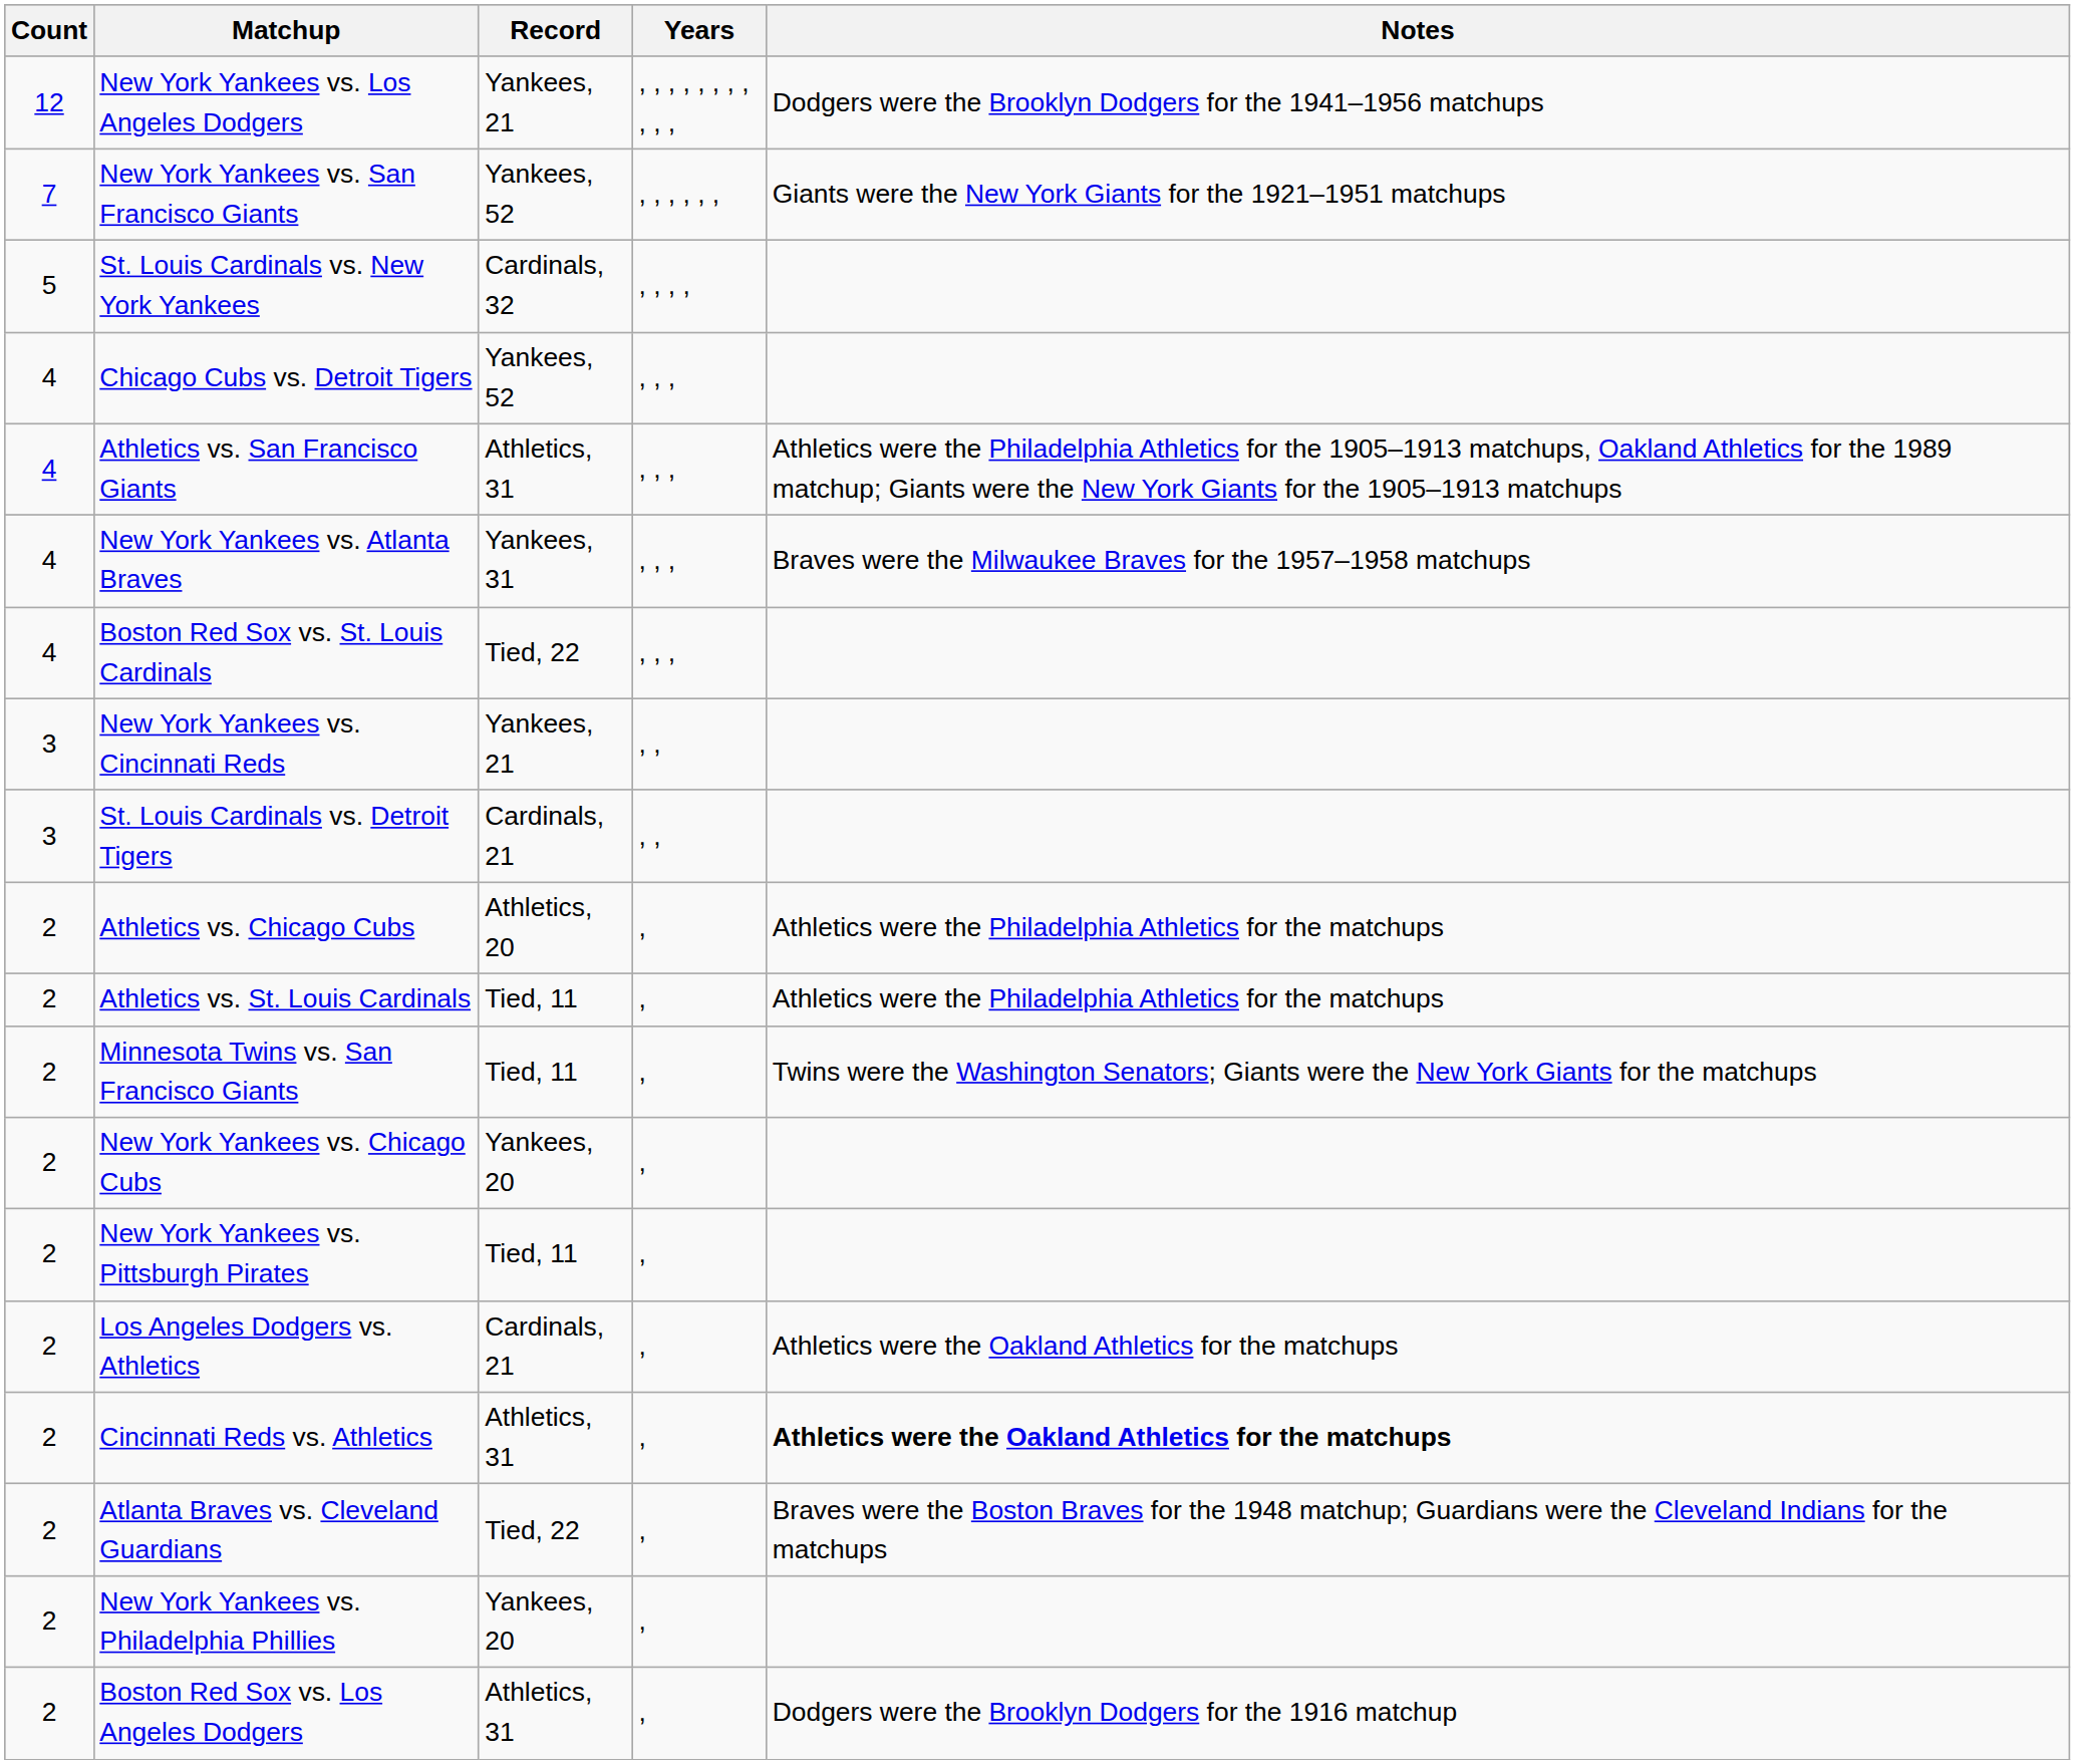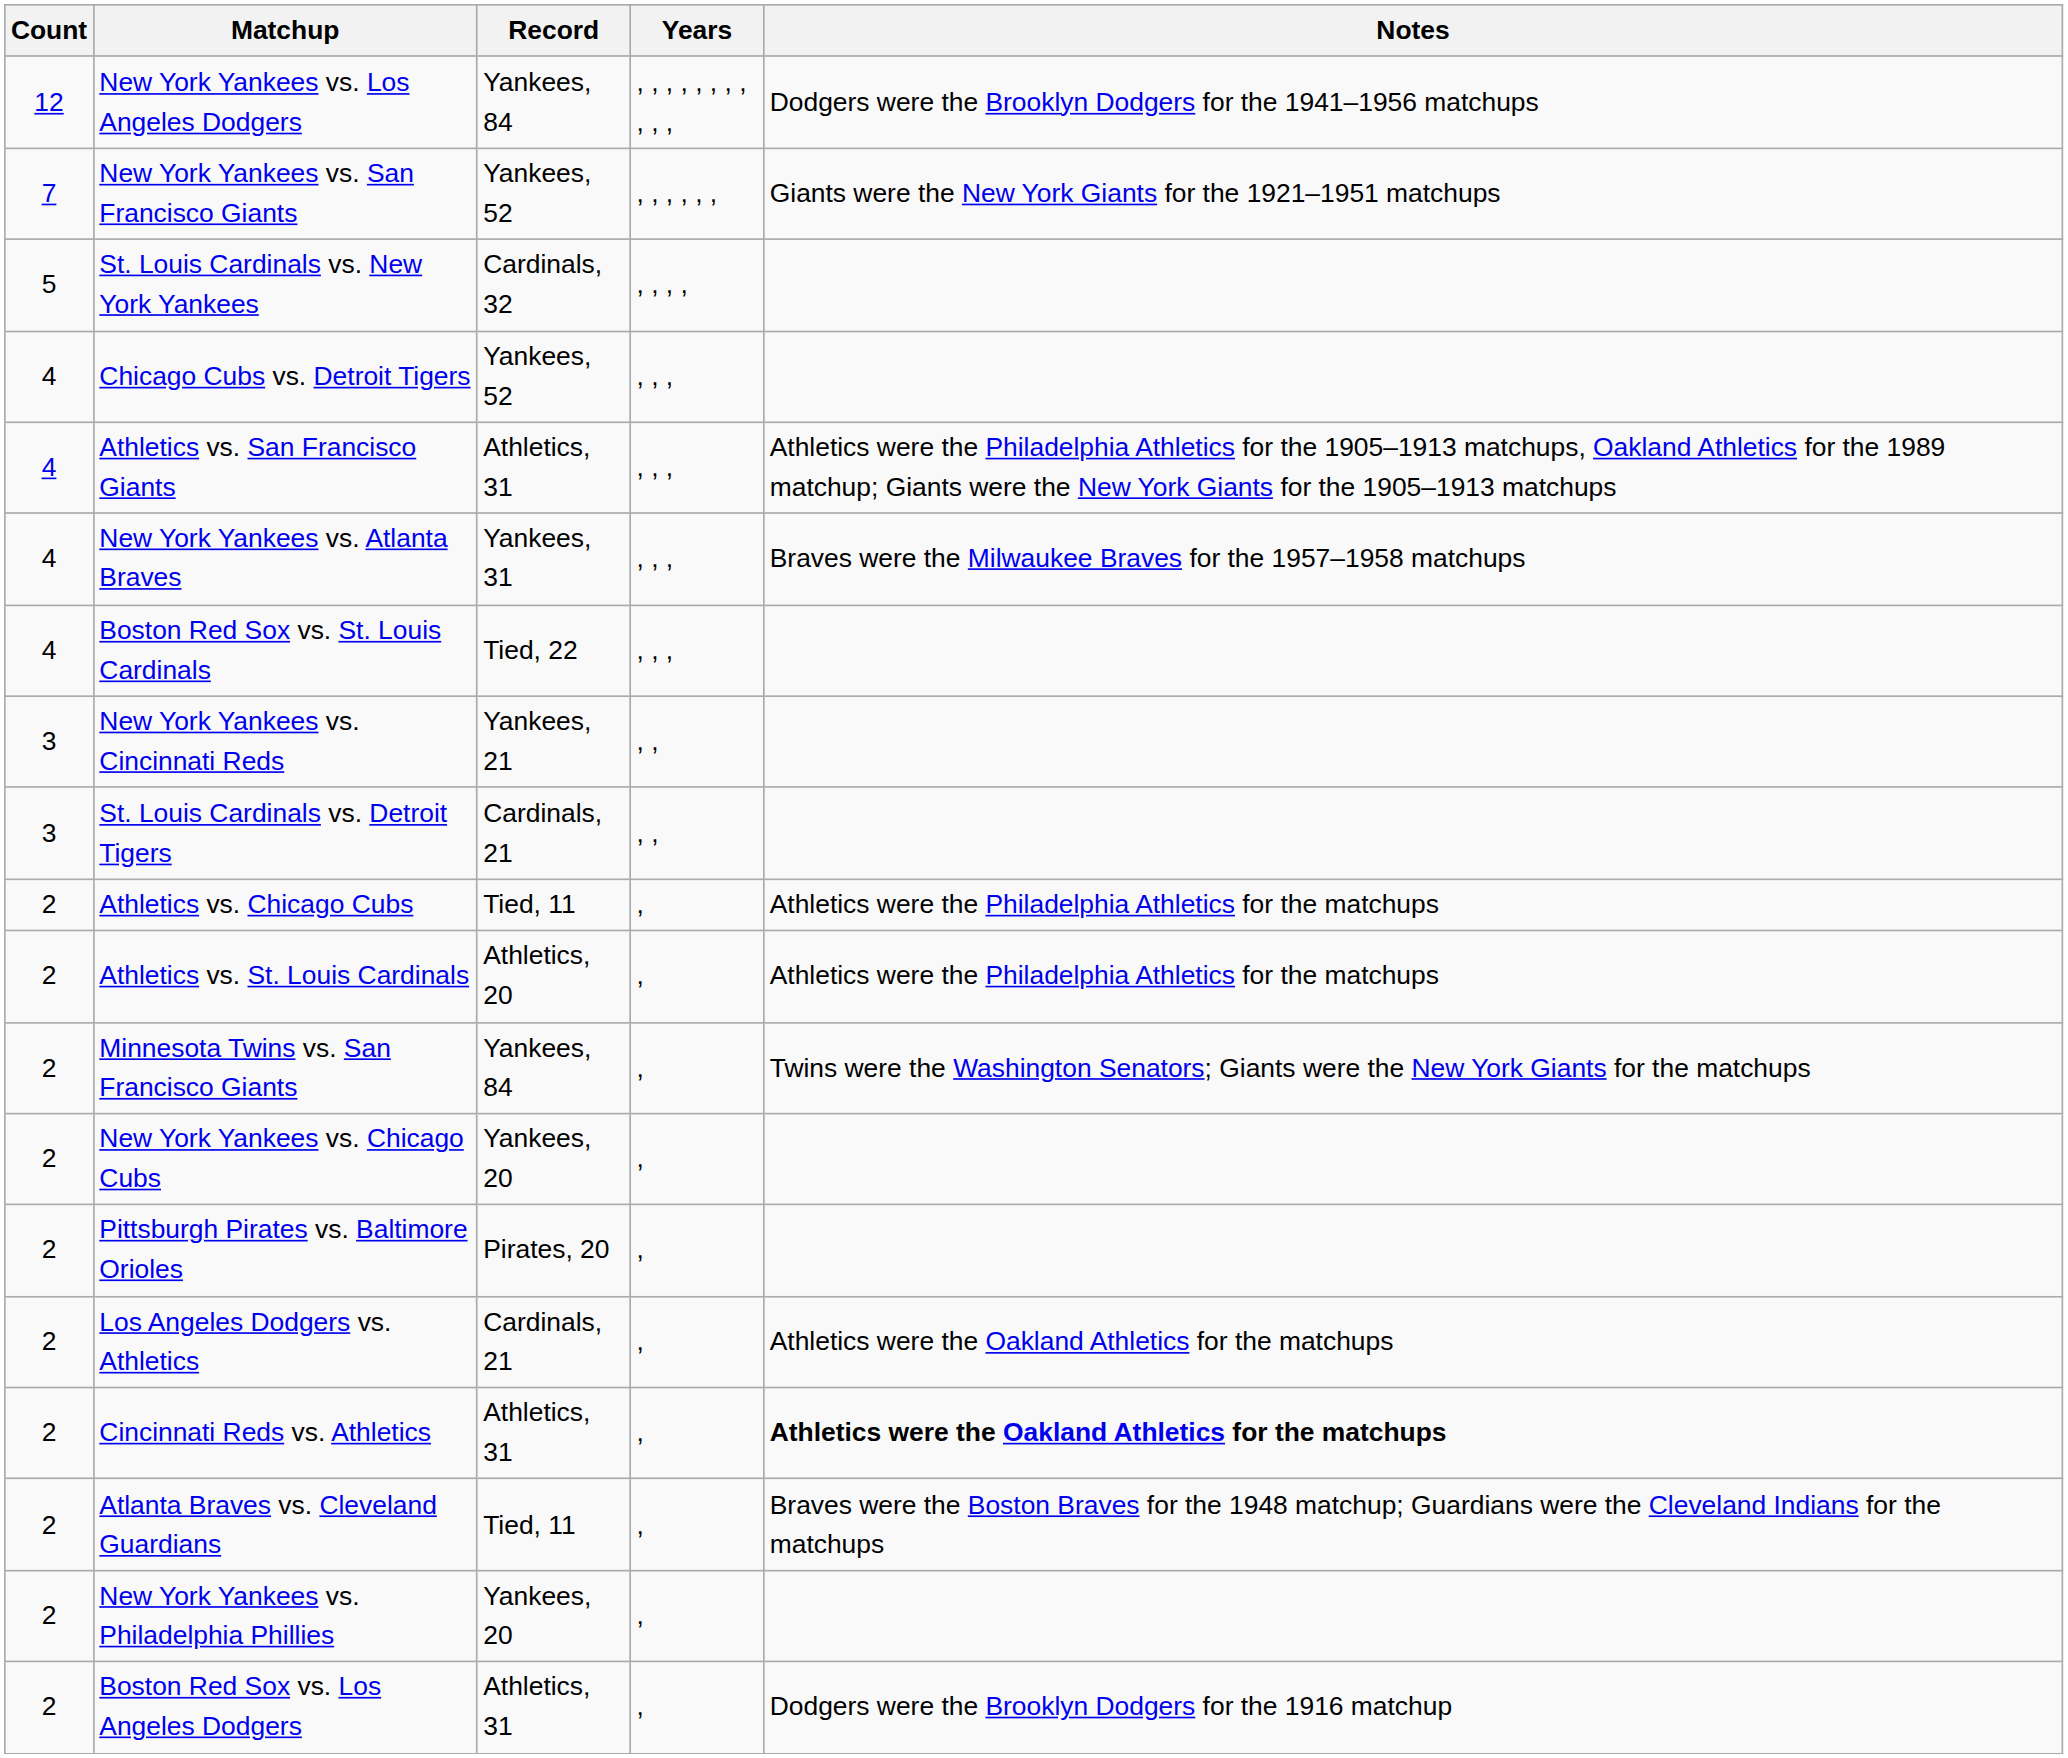 <table class="wikitable" style="font-size:1.00em; line-height:1.5em;">
 <tr>
 <th>Count</th>
 <th>Matchup</th>
 <th>Record</th>
 <th>Years</th>
 <th>Notes</th>
 </tr>
 <tr>
 <td align="center"><a href='#'>12</a></td>
 <td><a href='#'>New York Yankees</a> vs. <a href='#'>Los Angeles Dodgers</a></td>
-<td>Yankees, 21</td>
+<td>Yankees, 84</td>
 <td>, , , , , , , , , , , </td>
 <td>Dodgers were the <a href='#'>Brooklyn Dodgers</a> for the 1941–1956 matchups</td>
 </tr>
 <tr>
 <td align="center"><a href='#'>7</a></td>
 <td><a href='#'>New York Yankees</a> vs. <a href='#'>San Francisco Giants</a></td>
 <td>Yankees, 52</td>
 <td>, , , , , , </td>
 <td>Giants were the <a href='#'>New York Giants</a> for the 1921–1951 matchups</td>
 </tr>
 <tr>
 <td align="center">5</td>
 <td><a href='#'>St. Louis Cardinals</a> vs. <a href='#'>New York Yankees</a></td>
 <td>Cardinals, 32</td>
 <td>, , , , </td>
 <td></td>
 </tr>
 <tr>
 <td align="center">4</td>
 <td><a href='#'>Chicago Cubs</a> vs. <a href='#'>Detroit Tigers</a></td>
 <td>Yankees, 52</td>
 <td>, , , </td>
 <td></td>
 </tr>
 <tr>
 <td align="center"><a href='#'>4</a></td>
 <td><a href='#'>Athletics</a> vs. <a href='#'>San Francisco Giants</a></td>
 <td>Athletics, 31</td>
 <td>, , , </td>
 <td>Athletics were the <a href='#'>Philadelphia Athletics</a> for the 1905–1913 matchups, <a href='#'>Oakland Athletics</a> for the 1989 matchup; Giants were the <a href='#'>New York Giants</a> for the 1905–1913 matchups</td>
 </tr>
 <tr>
 <td align="center">4</td>
 <td><a href='#'>New York Yankees</a> vs. <a href='#'>Atlanta Braves</a></td>
 <td>Yankees, 31</td>
 <td>, , , </td>
 <td>Braves were the <a href='#'>Milwaukee Braves</a> for the 1957–1958 matchups</td>
 </tr>
 <tr>
 <td align="center">4</td>
 <td><a href='#'>Boston Red Sox</a> vs. <a href='#'>St. Louis Cardinals</a></td>
 <td>Tied, 22</td>
 <td>, , , </td>
 <td></td>
 </tr>
 <tr>
 <td align="center">3</td>
 <td><a href='#'>New York Yankees</a> vs. <a href='#'>Cincinnati Reds</a></td>
 <td>Yankees, 21</td>
 <td>, , </td>
 <td></td>
 </tr>
 <tr>
 <td align="center">3</td>
 <td><a href='#'>St. Louis Cardinals</a> vs. <a href='#'>Detroit Tigers</a></td>
 <td>Cardinals, 21</td>
 <td>, , </td>
 <td></td>
 </tr>
 <tr>
 <td align="center">2</td>
 <td><a href='#'>Athletics</a> vs. <a href='#'>Chicago Cubs</a></td>
+<td>Tied, 11</td>
+<td>, </td>
+<td>Athletics were the <a href='#'>Philadelphia Athletics</a> for the matchups</td>
+</tr>
+<tr>
+<td align="center">2</td>
+<td><a href='#'>Athletics</a> vs. <a href='#'>St. Louis Cardinals</a></td>
 <td>Athletics, 20</td>
 <td>, </td>
 <td>Athletics were the <a href='#'>Philadelphia Athletics</a> for the matchups</td>
 </tr>
 <tr>
 <td align="center">2</td>
-<td><a href='#'>Athletics</a> vs. <a href='#'>St. Louis Cardinals</a></td>
-<td>Tied, 11</td>
-<td>, </td>
-<td>Athletics were the <a href='#'>Philadelphia Athletics</a> for the matchups</td>
-</tr>
-<tr>
-<td align="center">2</td>
 <td><a href='#'>Minnesota Twins</a> vs. <a href='#'>San Francisco Giants</a></td>
-<td>Tied, 11</td>
+<td>Yankees, 84</td>
 <td>, </td>
 <td>Twins were the <a href='#'>Washington Senators</a>; Giants were the <a href='#'>New York Giants</a> for the matchups</td>
 </tr>
 <tr>
 <td align="center">2</td>
 <td><a href='#'>New York Yankees</a> vs. <a href='#'>Chicago Cubs</a></td>
 <td>Yankees, 20</td>
 <td>, </td>
 <td></td>
 </tr>
 <tr>
 <td align="center">2</td>
-<td><a href='#'>New York Yankees</a> vs. <a href='#'>Pittsburgh Pirates</a></td>
-<td>Tied, 11</td>
+<td><a href='#'>Pittsburgh Pirates</a> vs. <a href='#'>Baltimore Orioles</a></td>
+<td>Pirates, 20</td>
 <td>, </td>
 <td></td>
 </tr>
 <tr>
 <td align="center">2</td>
 <td><a href='#'>Los Angeles Dodgers</a> vs. <a href='#'>Athletics</a></td>
 <td>Cardinals, 21</td>
 <td>, </td>
 <td>Athletics were the <a href='#'>Oakland Athletics</a> for the matchups</td>
 </tr>
 <tr>
 <td align="center">2</td>
 <td><a href='#'>Cincinnati Reds</a> vs. <a href='#'>Athletics</a></td>
 <td>Athletics, 31</td>
 <td>, </td>
 <td><strong>Athletics were the <a href='#'>Oakland Athletics</a> for the matchups</strong></td>
 </tr>
 <tr>
 <td align="center">2</td>
 <td><a href='#'>Atlanta Braves</a> vs. <a href='#'>Cleveland Guardians</a></td>
-<td>Tied, 22</td>
+<td>Tied, 11</td>
 <td>, </td>
 <td>Braves were the <a href='#'>Boston Braves</a> for the 1948 matchup; Guardians were the <a href='#'>Cleveland Indians</a> for the matchups</td>
 </tr>
 <tr>
 <td align="center">2</td>
 <td><a href='#'>New York Yankees</a> vs. <a href='#'>Philadelphia Phillies</a></td>
 <td>Yankees, 20</td>
 <td>, </td>
 <td></td>
 </tr>
 <tr>
 <td align="center">2</td>
 <td><a href='#'>Boston Red Sox</a> vs. <a href='#'>Los Angeles Dodgers</a></td>
 <td>Athletics, 31</td>
 <td>, </td>
 <td>Dodgers were the <a href='#'>Brooklyn Dodgers</a> for the 1916 matchup</td>
 </tr>
 </table>
